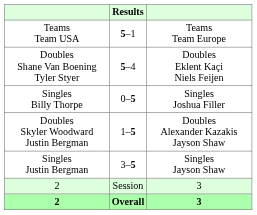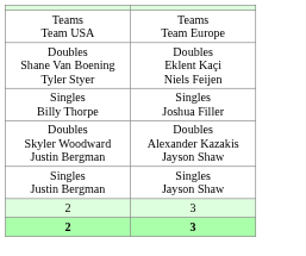 <table border="1" cellpadding="3" style="border-collapse: collapse;">
 <tr bgcolor="#ddffdd">
 <th width="160"></th>
-<th>Results</th>
 <th width="160"></th>
 </tr>
 <tr>
 <td align="center">Teams<br>Team USA</td>
-<td align="center"><strong>5</strong>–1</td>
 <td align="center">Teams<br>Team Europe</td>
 </tr>
 <tr>
 <td align="center">Doubles<br>Shane Van Boening<br>Tyler Styer</td>
-<td align="center"><strong>5</strong>–4</td>
 <td align="center">Doubles<br>Eklent Kaçi<br>Niels Feijen</td>
 </tr>
 <tr>
 <td align="center">Singles<br>Billy Thorpe</td>
-<td align="center">0–<strong>5</strong></td>
 <td align="center">Singles<br>Joshua Filler</td>
 </tr>
 <tr>
 <td align="center">Doubles<br>Skyler Woodward<br>Justin Bergman</td>
-<td align="center">1–<strong>5</strong></td>
 <td align="center">Doubles<br>Alexander Kazakis<br>Jayson Shaw</td>
 </tr>
 <tr>
 <td align="center">Singles<br>Justin Bergman</td>
-<td align="center">3–<strong>5</strong></td>
 <td align="center">Singles<br>Jayson Shaw</td>
 </tr>
 <tr bgcolor="#ddffdd">
 <td align="center">2</td>
-<td align="center">Session</td>
 <td align="center">3</td>
 </tr>
 <tr bgcolor="#aaffaa">
 <th align="center">2</th>
-<th align="center">Overall</th>
 <th align="center">3</th>
 </tr>
 </table>
